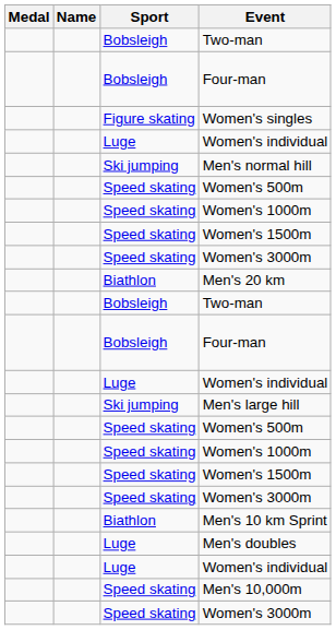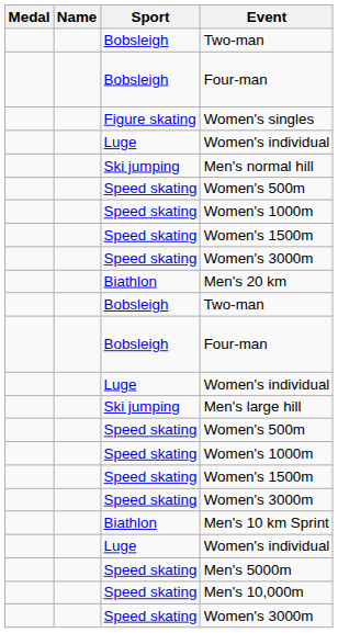 <table class="wikitable sortable" style="font-size:90%">
 <tr>
 <th>Medal</th>
 <th>Name</th>
 <th>Sport</th>
 <th>Event</th>
 </tr>
 <tr>
 <td></td>
 <td> <br> </td>
 <td><a href='#'>Bobsleigh</a></td>
 <td>Two-man</td>
 </tr>
 <tr>
 <td></td>
 <td> <br>  <br>  <br> </td>
 <td><a href='#'>Bobsleigh</a></td>
 <td>Four-man</td>
 </tr>
 <tr>
 <td></td>
 <td></td>
 <td><a href='#'>Figure skating</a></td>
 <td>Women's singles</td>
 </tr>
 <tr>
 <td></td>
 <td></td>
 <td><a href='#'>Luge</a></td>
 <td>Women's individual</td>
 </tr>
 <tr>
 <td></td>
 <td></td>
 <td><a href='#'>Ski jumping</a></td>
 <td>Men's normal hill</td>
 </tr>
 <tr>
 <td></td>
 <td></td>
 <td><a href='#'>Speed skating</a></td>
 <td>Women's 500m</td>
 </tr>
 <tr>
 <td></td>
 <td></td>
 <td><a href='#'>Speed skating</a></td>
 <td>Women's 1000m</td>
 </tr>
 <tr>
 <td></td>
 <td></td>
 <td><a href='#'>Speed skating</a></td>
 <td>Women's 1500m</td>
 </tr>
 <tr>
 <td></td>
 <td></td>
 <td><a href='#'>Speed skating</a></td>
 <td>Women's 3000m</td>
 </tr>
 <tr>
 <td></td>
 <td></td>
 <td><a href='#'>Biathlon</a></td>
 <td>Men's 20 km</td>
 </tr>
 <tr>
 <td></td>
 <td> <br> </td>
 <td><a href='#'>Bobsleigh</a></td>
 <td>Two-man</td>
 </tr>
 <tr>
 <td></td>
 <td> <br>  <br>  <br> </td>
 <td><a href='#'>Bobsleigh</a></td>
 <td>Four-man</td>
 </tr>
 <tr>
 <td></td>
 <td></td>
 <td><a href='#'>Luge</a></td>
 <td>Women's individual</td>
 </tr>
 <tr>
 <td></td>
 <td></td>
 <td><a href='#'>Ski jumping</a></td>
 <td>Men's large hill</td>
 </tr>
 <tr>
 <td></td>
 <td></td>
 <td><a href='#'>Speed skating</a></td>
 <td>Women's 500m</td>
 </tr>
 <tr>
 <td></td>
 <td></td>
 <td><a href='#'>Speed skating</a></td>
 <td>Women's 1000m</td>
 </tr>
 <tr>
 <td></td>
 <td></td>
 <td><a href='#'>Speed skating</a></td>
 <td>Women's 1500m</td>
 </tr>
 <tr>
 <td></td>
 <td></td>
 <td><a href='#'>Speed skating</a></td>
 <td>Women's 3000m</td>
 </tr>
 <tr>
 <td></td>
 <td></td>
 <td><a href='#'>Biathlon</a></td>
 <td>Men's 10 km Sprint</td>
 </tr>
 <tr>
 <td></td>
-<td> <br> </td>
+<td></td>
 <td><a href='#'>Luge</a></td>
-<td>Men's doubles</td>
+<td>Women's individual</td>
 </tr>
 <tr>
 <td></td>
 <td></td>
-<td><a href='#'>Luge</a></td>
-<td>Women's individual</td>
+<td><a href='#'>Speed skating</a></td>
+<td>Men's 5000m</td>
 </tr>
 <tr>
 <td></td>
 <td></td>
 <td><a href='#'>Speed skating</a></td>
 <td>Men's 10,000m</td>
 </tr>
 <tr>
 <td></td>
 <td></td>
 <td><a href='#'>Speed skating</a></td>
 <td>Women's 3000m</td>
 </tr>
 </table>
